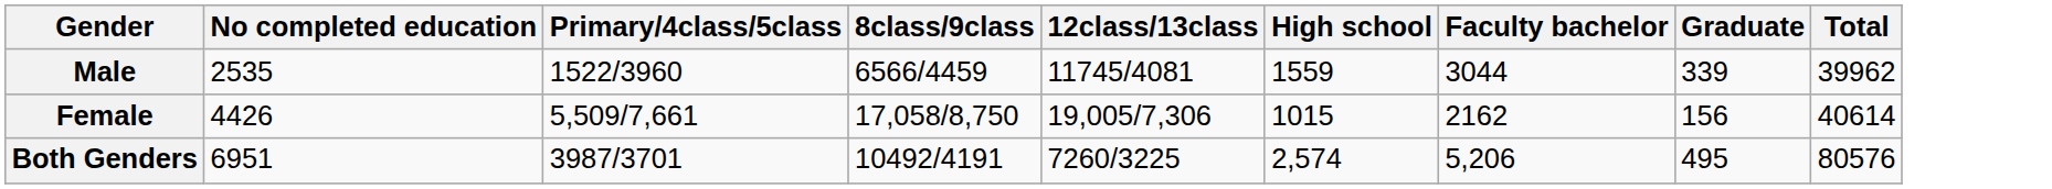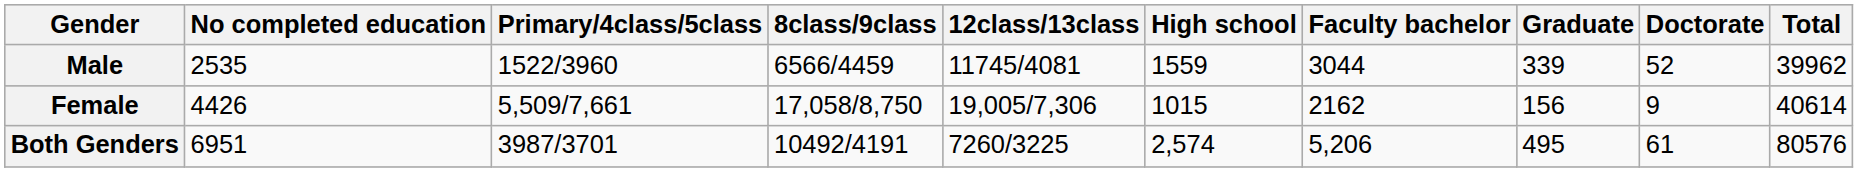 <table border="1" class="wikitable">
 <tr>
 <th>Gender</th>
 <th>No completed education</th>
 <th>Primary/4class/5class</th>
 <th>8class/9class</th>
 <th>12class/13class</th>
 <th>High school</th>
 <th>Faculty bachelor</th>
 <th>Graduate</th>
+<th>Doctorate</th>
 <th>Total</th>
 </tr>
 <tr>
 <th>Male</th>
 <td>2535</td>
 <td>1522/3960</td>
 <td>6566/4459</td>
 <td>11745/4081</td>
 <td>1559</td>
 <td>3044</td>
 <td>339</td>
+<td>52</td>
 <td>39962</td>
 </tr>
 <tr>
 <th>Female</th>
 <td>4426</td>
 <td>5,509/7,661</td>
 <td>17,058/8,750</td>
 <td>19,005/7,306</td>
 <td>1015</td>
 <td>2162</td>
 <td>156</td>
+<td>9</td>
 <td>40614</td>
 </tr>
 <tr>
 <th>Both Genders</th>
 <td>6951</td>
 <td>3987/3701</td>
 <td>10492/4191</td>
 <td>7260/3225</td>
 <td>2,574</td>
 <td>5,206</td>
 <td>495</td>
+<td>61</td>
 <td>80576</td>
 </tr>
 </table>
